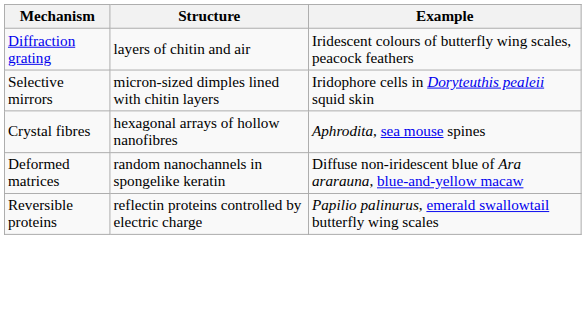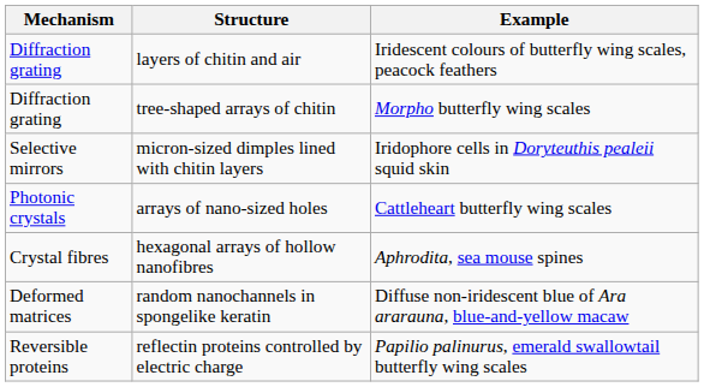 <table class="wikitable">
 <tr>
 <th>Mechanism</th>
 <th>Structure</th>
 <th>Example</th>
 </tr>
 <tr>
 <td><a href='#'>Diffraction grating</a></td>
 <td>layers of chitin and air</td>
 <td>Iridescent colours of butterfly wing scales, peacock feathers</td>
 </tr>
 <tr>
+<td>Diffraction grating</td>
+<td>tree-shaped arrays of chitin</td>
+<td><em><a href='#'>Morpho</a></em> butterfly wing scales</td>
+</tr>
+<tr>
 <td>Selective mirrors</td>
 <td>micron-sized dimples lined with chitin layers</td>
 <td>Iridophore cells in <em><a href='#'>Doryteuthis pealeii</a></em> squid skin</td>
+</tr>
+<tr>
+<td><a href='#'>Photonic crystals</a></td>
+<td>arrays of nano-sized holes</td>
+<td><a href='#'>Cattleheart</a> butterfly wing scales</td>
 </tr>
 <tr>
 <td>Crystal fibres</td>
 <td>hexagonal arrays of hollow nanofibres</td>
 <td><em>Aphrodita</em>, <a href='#'>sea mouse</a> spines</td>
 </tr>
 <tr>
 <td>Deformed matrices</td>
 <td>random nanochannels in spongelike keratin</td>
 <td>Diffuse non-iridescent blue of <em>Ara ararauna</em>, <a href='#'>blue-and-yellow macaw</a></td>
 </tr>
 <tr>
 <td>Reversible proteins</td>
 <td>reflectin proteins controlled by electric charge</td>
 <td><em>Papilio palinurus</em>, <a href='#'>emerald swallowtail</a> butterfly wing scales</td>
 </tr>
 </table>
